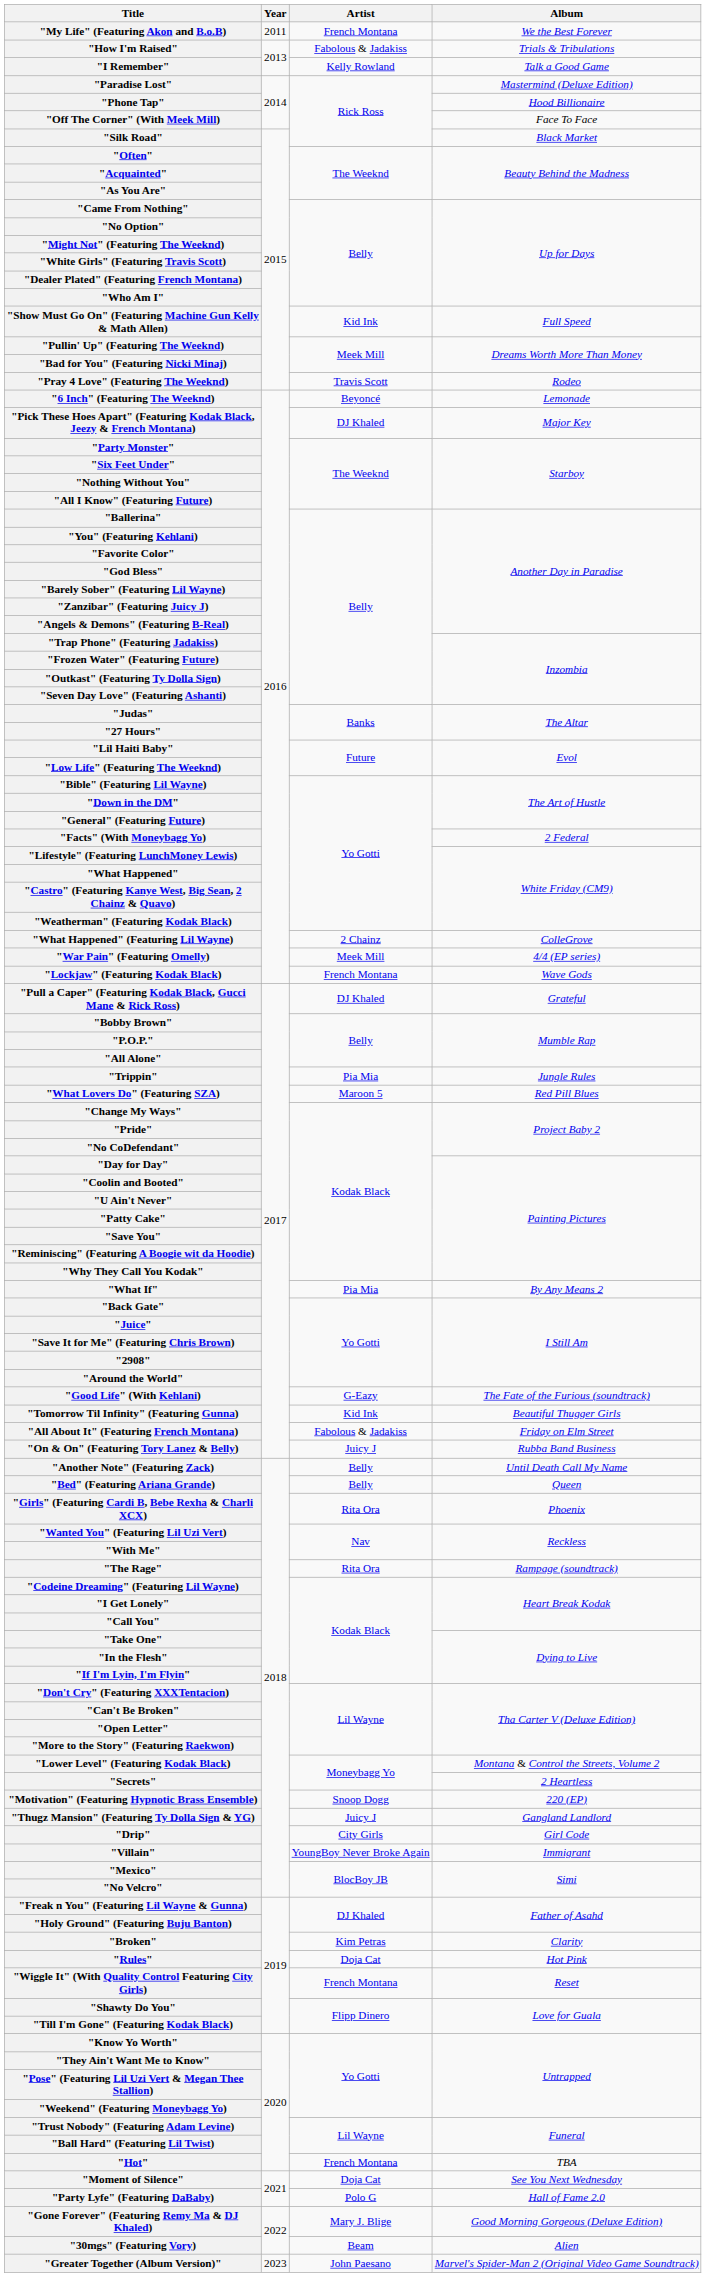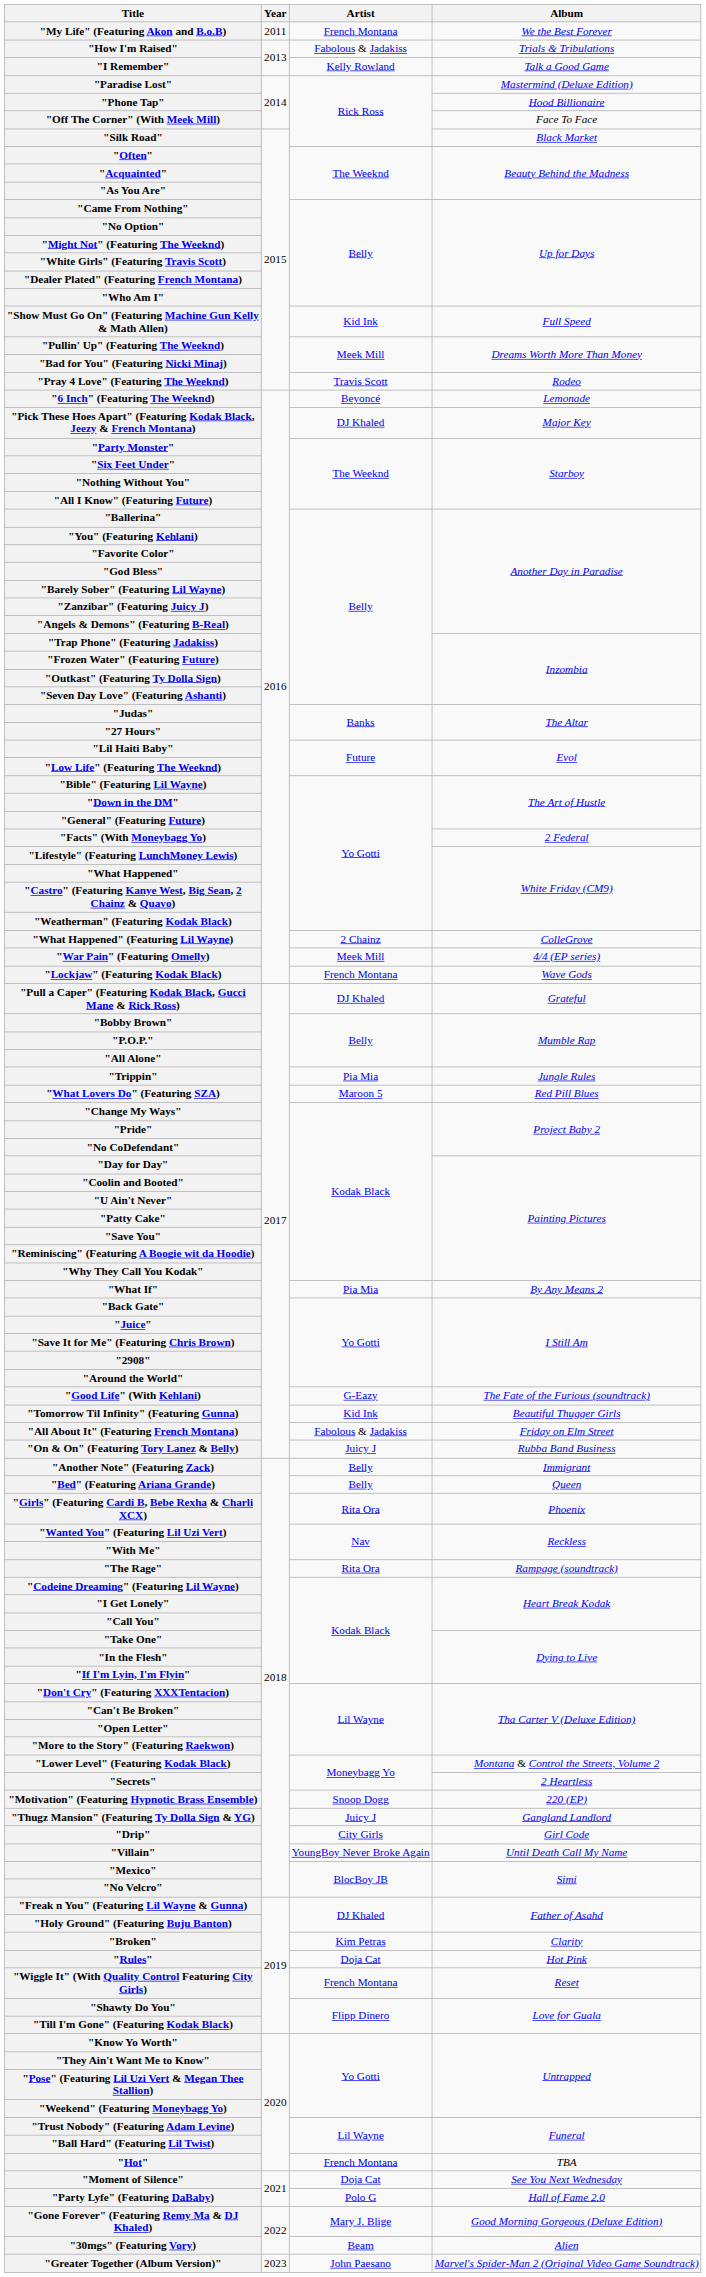 <table class="wikitable plainrowheaders" style="text-align:center;">
 <tr>
 <th scope="col" style="width:22.5em;">Title</th>
 <th scope="col">Year</th>
 <th scope="col">Artist</th>
 <th scope="col">Album</th>
 </tr>
 <tr>
 <th scope="row">"My Life" (Featuring <a href='#'>Akon</a> and <a href='#'>B.o.B</a>)</th>
 <td>2011</td>
 <td><a href='#'>French Montana</a></td>
 <td><em><a href='#'>We the Best Forever</a></em></td>
 </tr>
 <tr>
 <th scope="row">"How I'm Raised"</th>
 <td rowspan="2">2013</td>
 <td><a href='#'>Fabolous</a> & <a href='#'>Jadakiss</a></td>
 <td><em><a href='#'>Trials & Tribulations</a></em></td>
 </tr>
 <tr>
 <th scope="row">"I Remember"</th>
 <td><a href='#'>Kelly Rowland</a></td>
 <td><em><a href='#'>Talk a Good Game</a></em></td>
 </tr>
 <tr>
 <th scope="row">"Paradise Lost"</th>
 <td rowspan="3">2014</td>
 <td rowspan="4"><a href='#'>Rick Ross</a></td>
 <td><em><a href='#'>Mastermind (Deluxe Edition)</a></em></td>
 </tr>
 <tr>
 <th scope="row">"Phone Tap"</th>
 <td><em><a href='#'>Hood Billionaire</a></em></td>
 </tr>
 <tr>
 <th scope="row">"Off The Corner" (With <a href='#'>Meek Mill</a>)</th>
 <td><em>Face To Face</em></td>
 </tr>
 <tr>
 <th scope="row">"Silk Road"</th>
 <td rowspan="14">2015</td>
 <td><em><a href='#'>Black Market</a></em></td>
 </tr>
 <tr>
 <th scope="row">"<a href='#'>Often</a>"</th>
 <td rowspan="3"><a href='#'>The Weeknd</a></td>
 <td rowspan="3"><em><a href='#'>Beauty Behind the Madness</a></em></td>
 </tr>
 <tr>
 <th scope="row">"<a href='#'>Acquainted</a>"</th>
 </tr>
 <tr>
 <th scope="row">"As You Are"</th>
 </tr>
 <tr>
 <th scope="row">"Came From Nothing"</th>
 <td rowspan="6"><a href='#'>Belly</a></td>
 <td rowspan="6"><em><a href='#'>Up for Days</a></em></td>
 </tr>
 <tr>
 <th scope="row">"No Option"</th>
 </tr>
 <tr>
 <th scope="row">"<a href='#'>Might Not</a>" (Featuring <a href='#'>The Weeknd</a>)</th>
 </tr>
 <tr>
 <th scope="row">"White Girls" (Featuring <a href='#'>Travis Scott</a>)</th>
 </tr>
 <tr>
 <th scope="row">"Dealer Plated" (Featuring <a href='#'>French Montana</a>)</th>
 </tr>
 <tr>
 <th scope="row">"Who Am I"</th>
 </tr>
 <tr>
 <th scope="row">"Show Must Go On" (Featuring <a href='#'>Machine Gun Kelly</a> & Math Allen)</th>
 <td><a href='#'>Kid Ink</a></td>
 <td><em><a href='#'>Full Speed</a></em></td>
 </tr>
 <tr>
 <th scope="row">"Pullin' Up" (Featuring <a href='#'>The Weeknd</a>)</th>
 <td rowspan="2"><a href='#'>Meek Mill</a></td>
 <td rowspan="2"><em><a href='#'>Dreams Worth More Than Money</a></em></td>
 </tr>
 <tr>
 <th scope="row">"Bad for You" (Featuring <a href='#'>Nicki Minaj</a>)</th>
 </tr>
 <tr>
 <th scope="row">"Pray 4 Love" (Featuring <a href='#'>The Weeknd</a>)</th>
 <td><a href='#'>Travis Scott</a></td>
 <td><em><a href='#'>Rodeo</a></em></td>
 </tr>
 <tr>
 <th scope="row">"<a href='#'>6 Inch</a>" (Featuring <a href='#'>The Weeknd</a>)</th>
 <td rowspan="32">2016</td>
 <td><a href='#'>Beyoncé</a></td>
 <td><em><a href='#'>Lemonade</a></em></td>
 </tr>
 <tr>
 <th scope="row">"Pick These Hoes Apart" (Featuring <a href='#'>Kodak Black</a>, <a href='#'>Jeezy</a> & <a href='#'>French Montana</a>)</th>
 <td><a href='#'>DJ Khaled</a></td>
 <td><em><a href='#'>Major Key</a></em></td>
 </tr>
 <tr>
 <th scope="row">"<a href='#'>Party Monster</a>"</th>
 <td rowspan="4"><a href='#'>The Weeknd</a></td>
 <td rowspan="4"><em><a href='#'>Starboy</a></em></td>
 </tr>
 <tr>
 <th scope="row">"<a href='#'>Six Feet Under</a>"</th>
 </tr>
 <tr>
 <th scope="row">"Nothing Without You"</th>
 </tr>
 <tr>
 <th scope="row">"All I Know" (Featuring <a href='#'>Future</a>)</th>
 </tr>
 <tr>
 <th scope="row">"Ballerina"</th>
 <td rowspan="11"><a href='#'>Belly</a></td>
 <td rowspan="7"><em><a href='#'>Another Day in Paradise</a></em></td>
 </tr>
 <tr>
 <th scope="row">"You" (Featuring <a href='#'>Kehlani</a>)</th>
 </tr>
 <tr>
 <th scope="row">"Favorite Color"</th>
 </tr>
 <tr>
 <th scope="row">"God Bless"</th>
 </tr>
 <tr>
 <th scope="row">"Barely Sober" (Featuring <a href='#'>Lil Wayne</a>)</th>
 </tr>
 <tr>
 <th scope="row">"Zanzibar" (Featuring <a href='#'>Juicy J</a>)</th>
 </tr>
 <tr>
 <th scope="row">"Angels & Demons" (Featuring <a href='#'>B-Real</a>)</th>
 </tr>
 <tr>
 <th scope="row">"Trap Phone" (Featuring <a href='#'>Jadakiss</a>)</th>
 <td rowspan="4"><em><a href='#'>Inzombia</a></em></td>
 </tr>
 <tr>
 <th scope="row">"Frozen Water" (Featuring <a href='#'>Future</a>)</th>
 </tr>
 <tr>
 <th scope="row">"Outkast" (Featuring <a href='#'>Ty Dolla Sign</a>)</th>
 </tr>
 <tr>
 <th scope="row">"Seven Day Love" (Featuring <a href='#'>Ashanti</a>)</th>
 </tr>
 <tr>
 <th scope="row">"Judas"</th>
 <td rowspan="2"><a href='#'>Banks</a></td>
 <td rowspan="2"><em><a href='#'>The Altar</a></em></td>
 </tr>
 <tr>
 <th scope="row">"27 Hours"</th>
 </tr>
 <tr>
 <th scope="row">"Lil Haiti Baby"</th>
 <td rowspan="2"><a href='#'>Future</a></td>
 <td rowspan="2"><em><a href='#'>Evol</a></em></td>
 </tr>
 <tr>
 <th scope="row">"<a href='#'>Low Life</a>" (Featuring <a href='#'>The Weeknd</a>)</th>
 </tr>
 <tr>
 <th scope="row">"Bible" (Featuring <a href='#'>Lil Wayne</a>)</th>
 <td rowspan="8"><a href='#'>Yo Gotti</a></td>
 <td rowspan="3"><em><a href='#'>The Art of Hustle</a></em></td>
 </tr>
 <tr>
 <th scope="row">"<a href='#'>Down in the DM</a>"</th>
 </tr>
 <tr>
 <th scope="row">"General" (Featuring <a href='#'>Future</a>)</th>
 </tr>
 <tr>
 <th scope="row">"Facts" (With <a href='#'>Moneybagg Yo</a>)</th>
 <td><em><a href='#'>2 Federal</a></em></td>
 </tr>
 <tr>
 <th scope="row">"Lifestyle" (Featuring <a href='#'>LunchMoney Lewis</a>)</th>
 <td rowspan="4"><em><a href='#'>White Friday (CM9)</a></em></td>
 </tr>
 <tr>
 <th scope="row">"What Happened"</th>
 </tr>
 <tr>
 <th scope="row">"<a href='#'>Castro</a>" (Featuring <a href='#'>Kanye West</a>, <a href='#'>Big Sean</a>, <a href='#'>2 Chainz</a> & <a href='#'>Quavo</a>)</th>
 </tr>
 <tr>
 <th scope="row">"Weatherman" (Featuring <a href='#'>Kodak Black</a>)</th>
 </tr>
 <tr>
 <th scope="row">"What Happened" (Featuring <a href='#'>Lil Wayne</a>)</th>
 <td><a href='#'>2 Chainz</a></td>
 <td><em><a href='#'>ColleGrove</a></em></td>
 </tr>
 <tr>
 <th scope="row">"<a href='#'>War Pain</a>" (Featuring <a href='#'>Omelly</a>)</th>
 <td><a href='#'>Meek Mill</a></td>
 <td><em><a href='#'>4/4 (EP series)</a></em></td>
 </tr>
 <tr>
 <th scope="row">"<a href='#'>Lockjaw</a>" (Featuring <a href='#'>Kodak Black</a>)</th>
 <td><a href='#'>French Montana</a></td>
 <td><em><a href='#'>Wave Gods</a></em></td>
 </tr>
 <tr>
 <th scope="row">"Pull a Caper" (Featuring <a href='#'>Kodak Black</a>, <a href='#'>Gucci Mane</a> & <a href='#'>Rick Ross</a>)</th>
 <td rowspan="26">2017</td>
 <td><a href='#'>DJ Khaled</a></td>
 <td><em><a href='#'>Grateful</a></em></td>
 </tr>
 <tr>
 <th scope="row">"Bobby Brown"</th>
 <td rowspan="3"><a href='#'>Belly</a></td>
 <td rowspan="3"><em><a href='#'>Mumble Rap</a></em></td>
 </tr>
 <tr>
 <th scope="row">"P.O.P."</th>
 </tr>
 <tr>
 <th scope="row">"All Alone"</th>
 </tr>
 <tr>
 <th scope="row">"Trippin"</th>
 <td><a href='#'>Pia Mia</a></td>
 <td><em><a href='#'>Jungle Rules</a></em></td>
 </tr>
 <tr>
 <th scope="row">"<a href='#'>What Lovers Do</a>" (Featuring <a href='#'>SZA</a>)</th>
 <td><a href='#'>Maroon 5</a></td>
 <td><em><a href='#'>Red Pill Blues</a></em></td>
 </tr>
 <tr>
 <th scope="row">"Change My Ways"</th>
 <td rowspan="10"><a href='#'>Kodak Black</a></td>
 <td rowspan="3"><em><a href='#'>Project Baby 2</a></em></td>
 </tr>
 <tr>
 <th scope="row">"Pride"</th>
 </tr>
 <tr>
 <th scope="row">"No CoDefendant"</th>
 </tr>
 <tr>
 <th scope="row">"Day for Day"</th>
 <td rowspan="7"><em><a href='#'>Painting Pictures</a></em></td>
 </tr>
 <tr>
 <th scope="row">"Coolin and Booted"</th>
 </tr>
 <tr>
 <th scope="row">"U Ain't Never"</th>
 </tr>
 <tr>
 <th scope="row">"Patty Cake"</th>
 </tr>
 <tr>
 <th scope="row">"Save You"</th>
 </tr>
 <tr>
 <th scope="row">"Reminiscing" (Featuring <a href='#'>A Boogie wit da Hoodie</a>)</th>
 </tr>
 <tr>
 <th scope="row">"Why They Call You Kodak"</th>
 </tr>
 <tr>
 <th scope="row">"What If"</th>
 <td><a href='#'>Pia Mia</a></td>
 <td><em><a href='#'>By Any Means 2</a></em></td>
 </tr>
 <tr>
 <th scope="row">"Back Gate"</th>
 <td rowspan="5"><a href='#'>Yo Gotti</a></td>
 <td rowspan="5"><em><a href='#'>I Still Am</a></em></td>
 </tr>
 <tr>
 <th scope="row">"<a href='#'>Juice</a>"</th>
 </tr>
 <tr>
 <th scope="row">"Save It for Me" (Featuring <a href='#'>Chris Brown</a>)</th>
 </tr>
 <tr>
 <th scope="row">"2908"</th>
 </tr>
 <tr>
 <th scope="row">"Around the World"</th>
 </tr>
 <tr>
 <th scope="row">"<a href='#'>Good Life</a>" (With <a href='#'>Kehlani</a>)</th>
 <td><a href='#'>G-Eazy</a></td>
 <td><em><a href='#'>The Fate of the Furious (soundtrack)</a></em></td>
 </tr>
 <tr>
 <th scope="row">"Tomorrow Til Infinity" (Featuring <a href='#'>Gunna</a>)</th>
 <td><a href='#'>Kid Ink</a></td>
 <td><em><a href='#'>Beautiful Thugger Girls</a></em></td>
 </tr>
 <tr>
 <th scope="row">"All About It" (Featuring <a href='#'>French Montana</a>)</th>
 <td><a href='#'>Fabolous</a> & <a href='#'>Jadakiss</a></td>
 <td><em><a href='#'>Friday on Elm Street</a></em></td>
 </tr>
 <tr>
 <th scope="row">"On & On" (Featuring <a href='#'>Tory Lanez</a> & <a href='#'>Belly</a>)</th>
 <td><a href='#'>Juicy J</a></td>
 <td><em><a href='#'>Rubba Band Business</a></em></td>
 </tr>
 <tr>
 <th scope="row">"Another Note" (Featuring <a href='#'>Zack</a>)</th>
 <td rowspan="24">2018</td>
 <td><a href='#'>Belly</a></td>
-<td><em><a href='#'>Until Death Call My Name</a></em></td>
+<td><em><a href='#'>Immigrant</a></em></td>
 </tr>
 <tr>
 <th scope="row">"<a href='#'>Bed</a>" (Featuring <a href='#'>Ariana Grande</a>)</th>
 <td><a href='#'>Belly</a></td>
 <td><em><a href='#'>Queen</a></em></td>
 </tr>
 <tr>
 <th scope="row">"<a href='#'>Girls</a>" (Featuring <a href='#'>Cardi B</a>, <a href='#'>Bebe Rexha</a> & <a href='#'>Charli XCX</a>)</th>
 <td><a href='#'>Rita Ora</a></td>
 <td><em><a href='#'>Phoenix</a></em></td>
 </tr>
 <tr>
 <th scope="row">"<a href='#'>Wanted You</a>" (Featuring <a href='#'>Lil Uzi Vert</a>)</th>
 <td rowspan="2"><a href='#'>Nav</a></td>
 <td rowspan="2"><em><a href='#'>Reckless</a></em></td>
 </tr>
 <tr>
 <th scope="row">"With Me"</th>
 </tr>
 <tr>
 <th scope="row">"The Rage"</th>
 <td><a href='#'>Rita Ora</a></td>
 <td><em><a href='#'>Rampage (soundtrack)</a></em></td>
 </tr>
 <tr>
 <th scope="row">"<a href='#'>Codeine Dreaming</a>" (Featuring <a href='#'>Lil Wayne</a>)</th>
 <td rowspan="6"><a href='#'>Kodak Black</a></td>
 <td rowspan="3"><em><a href='#'>Heart Break Kodak</a></em></td>
 </tr>
 <tr>
 <th scope="row">"I Get Lonely"</th>
 </tr>
 <tr>
 <th scope="row">"Call You"</th>
 </tr>
 <tr>
 <th scope="row">"Take One"</th>
 <td rowspan="3"><em><a href='#'>Dying to Live</a></em></td>
 </tr>
 <tr>
 <th scope="row">"In the Flesh"</th>
 </tr>
 <tr>
 <th scope="row">"<a href='#'>If I'm Lyin, I'm Flyin</a>"</th>
 </tr>
 <tr>
 <th scope="row">"<a href='#'>Don't Cry</a>" (Featuring <a href='#'>XXXTentacion</a>)</th>
 <td rowspan="4"><a href='#'>Lil Wayne</a></td>
 <td rowspan="4"><em><a href='#'>Tha Carter V (Deluxe Edition)</a></em></td>
 </tr>
 <tr>
 <th scope="row">"Can't Be Broken"</th>
 </tr>
 <tr>
 <th scope="row">"Open Letter"</th>
 </tr>
 <tr>
 <th scope="row">"More to the Story" (Featuring <a href='#'>Raekwon</a>)</th>
 </tr>
 <tr>
 <th scope="row">"Lower Level" (Featuring <a href='#'>Kodak Black</a>)</th>
 <td rowspan="2"><a href='#'>Moneybagg Yo</a></td>
 <td><em><a href='#'>Montana</a></em> & <em><a href='#'>Control the Streets, Volume 2</a></em></td>
 </tr>
 <tr>
 <th scope="row">"Secrets"</th>
 <td><em><a href='#'>2 Heartless</a></em></td>
 </tr>
 <tr>
 <th scope="row">"Motivation" (Featuring <a href='#'>Hypnotic Brass Ensemble</a>)</th>
 <td><a href='#'>Snoop Dogg</a></td>
 <td><em><a href='#'>220 (EP)</a></em></td>
 </tr>
 <tr>
 <th scope="row">"Thugz Mansion" (Featuring <a href='#'>Ty Dolla Sign</a> & <a href='#'>YG</a>)</th>
 <td><a href='#'>Juicy J</a></td>
 <td><em><a href='#'>Gangland Landlord</a></em></td>
 </tr>
 <tr>
 <th scope="row">"Drip"</th>
 <td><a href='#'>City Girls</a></td>
 <td><em><a href='#'>Girl Code</a></em></td>
 </tr>
 <tr>
 <th scope="row">"Villain"</th>
 <td><a href='#'>YoungBoy Never Broke Again</a></td>
-<td><em><a href='#'>Immigrant</a></em></td>
+<td><em><a href='#'>Until Death Call My Name</a></em></td>
 </tr>
 <tr>
 <th scope="row">"Mexico"</th>
 <td rowspan="2"><a href='#'>BlocBoy JB</a></td>
 <td rowspan="2"><em><a href='#'>Simi</a></em></td>
 </tr>
 <tr>
 <th scope="row">"No Velcro"</th>
 </tr>
 <tr>
 <th scope="row">"Freak n You" (Featuring <a href='#'>Lil Wayne</a> & <a href='#'>Gunna</a>)</th>
 <td rowspan="7">2019</td>
 <td rowspan="2"><a href='#'>DJ Khaled</a></td>
 <td rowspan="2"><em><a href='#'>Father of Asahd</a></em></td>
 </tr>
 <tr>
 <th scope="row">"Holy Ground" (Featuring <a href='#'>Buju Banton</a>)</th>
 </tr>
 <tr>
 <th scope="row">"Broken"</th>
 <td><a href='#'>Kim Petras</a></td>
 <td><em><a href='#'>Clarity</a></em></td>
 </tr>
 <tr>
 <th scope="row">"<a href='#'>Rules</a>"</th>
 <td><a href='#'>Doja Cat</a></td>
 <td><em><a href='#'>Hot Pink</a></em></td>
 </tr>
 <tr>
 <th scope="row">"Wiggle It" (With <a href='#'>Quality Control</a> Featuring <a href='#'>City Girls</a>)</th>
 <td><a href='#'>French Montana</a></td>
 <td><em><a href='#'>Reset</a></em></td>
 </tr>
 <tr>
 <th scope="row">"Shawty Do You"</th>
 <td rowspan="2"><a href='#'>Flipp Dinero</a></td>
 <td rowspan="2"><em><a href='#'>Love for Guala</a></em></td>
 </tr>
 <tr>
 <th scope="row">"Till I'm Gone" (Featuring <a href='#'>Kodak Black</a>)</th>
 </tr>
 <tr>
 <th scope="row">"Know Yo Worth"</th>
 <td rowspan="7">2020</td>
 <td rowspan="4"><a href='#'>Yo Gotti</a></td>
 <td rowspan="4"><em><a href='#'>Untrapped</a></em></td>
 </tr>
 <tr>
 <th scope="row">"They Ain't Want Me to Know"</th>
 </tr>
 <tr>
 <th scope="row">"<a href='#'>Pose</a>" (Featuring <a href='#'>Lil Uzi Vert</a> & <a href='#'>Megan Thee Stallion</a>)</th>
 </tr>
 <tr>
 <th scope="row">"Weekend" (Featuring <a href='#'>Moneybagg Yo</a>)</th>
 </tr>
 <tr>
 <th scope="row">"Trust Nobody" (Featuring <a href='#'>Adam Levine</a>)</th>
 <td rowspan="2"><a href='#'>Lil Wayne</a></td>
 <td rowspan="2"><em><a href='#'>Funeral</a></em></td>
 </tr>
 <tr>
 <th scope="row">"Ball Hard" (Featuring <a href='#'>Lil Twist</a>)</th>
 </tr>
 <tr>
 <th scope="row">"<a href='#'>Hot</a>"</th>
 <td><a href='#'>French Montana</a></td>
 <td><em>TBA</em></td>
 </tr>
 <tr>
 <th scope="row">"Moment of Silence"</th>
 <td rowspan="2">2021</td>
 <td><a href='#'>Doja Cat</a></td>
 <td><em><a href='#'>See You Next Wednesday</a></em></td>
 </tr>
 <tr>
 <th scope="row">"Party Lyfe" (Featuring <a href='#'>DaBaby</a>)</th>
 <td><a href='#'>Polo G</a></td>
 <td><em><a href='#'>Hall of Fame 2.0</a></em></td>
 </tr>
 <tr>
 <th scope="row">"Gone Forever" (Featuring <a href='#'>Remy Ma</a> & <a href='#'>DJ Khaled</a>)</th>
 <td rowspan="2">2022</td>
 <td><a href='#'>Mary J. Blige</a></td>
 <td><em><a href='#'>Good Morning Gorgeous (Deluxe Edition)</a></em></td>
 </tr>
 <tr>
 <th scope="row">"30mgs" (Featuring <a href='#'>Vory</a>)</th>
 <td><a href='#'>Beam</a></td>
 <td><em><a href='#'>Alien</a></em></td>
 </tr>
 <tr>
 <th scope="row">"Greater Together (Album Version)"</th>
 <td>2023</td>
 <td><a href='#'>John Paesano</a></td>
 <td><a href='#'><em>Marvel's Spider-Man 2 (Original Video Game Soundtrack)</em></a></td>
 </tr>
 </table>
